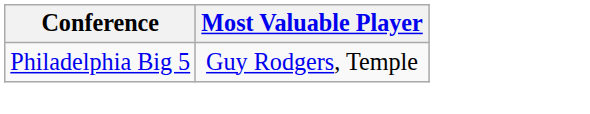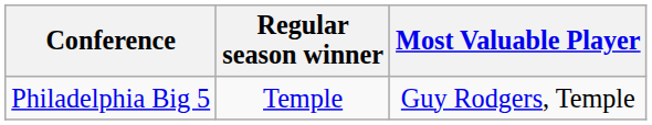 <table class="wikitable" style="text-align:center;">
 <tr>
 <th>Conference</th>
+<th>Regular <br> season winner</th>
 <th><a href='#'>Most Valuable Player</a></th>
 </tr>
 <tr>
 <td><a href='#'>Philadelphia Big 5</a></td>
+<td><a href='#'>Temple</a></td>
 <td><a href='#'>Guy Rodgers</a>, Temple</td>
 </tr>
 </table>
